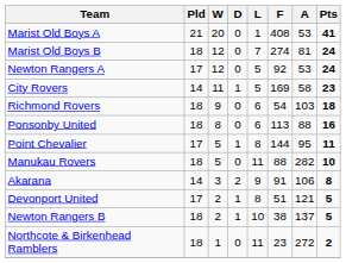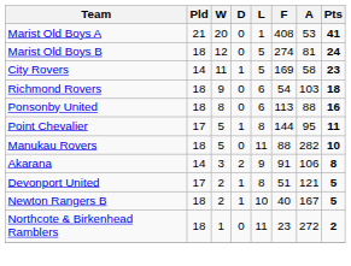 <table class="wikitable" style="text-align:center;">
 <tr>
 <th width=240>Team</th>
 <th width=20 abbr="Played">Pld</th>
 <th width=20 abbr="Won">W</th>
 <th width=20 abbr="Drawn">D</th>
 <th width=20 abbr="Lost">L</th>
 <th width=20 abbr="For">F</th>
 <th width=20 abbr="Against">A</th>
 <th width=20 abbr="Points">Pts</th>
 </tr>
 <tr>
 <td style="text-align:left;"><a href='#'>Marist Old Boys A</a></td>
 <td>21</td>
 <td>20</td>
 <td>0</td>
 <td>1</td>
 <td>408</td>
 <td>53</td>
 <td><strong>41</strong></td>
 </tr>
 <tr>
 <td style="text-align:left;"><a href='#'>Marist Old Boys B</a></td>
 <td>18</td>
 <td>12</td>
 <td>0</td>
-<td>7</td>
+<td>5</td>
 <td>274</td>
 <td>81</td>
-<td><strong>24</strong></td>
-</tr>
-<tr>
-<td style="text-align:left;"><a href='#'>Newton Rangers A</a></td>
-<td>17</td>
-<td>12</td>
-<td>0</td>
-<td>5</td>
-<td>92</td>
-<td>53</td>
 <td><strong>24</strong></td>
 </tr>
 <tr>
 <td style="text-align:left;"><a href='#'>City Rovers</a></td>
 <td>14</td>
 <td>11</td>
 <td>1</td>
 <td>5</td>
 <td>169</td>
 <td>58</td>
 <td><strong>23</strong></td>
 </tr>
 <tr>
 <td style="text-align:left;"><a href='#'>Richmond Rovers</a></td>
 <td>18</td>
 <td>9</td>
 <td>0</td>
 <td>6</td>
 <td>54</td>
 <td>103</td>
 <td><strong>18</strong></td>
 </tr>
 <tr>
 <td style="text-align:left;"><a href='#'>Ponsonby United</a></td>
 <td>18</td>
 <td>8</td>
 <td>0</td>
 <td>6</td>
 <td>113</td>
 <td>88</td>
 <td><strong>16</strong></td>
 </tr>
 <tr>
 <td style="text-align:left;"><a href='#'>Point Chevalier</a></td>
 <td>17</td>
 <td>5</td>
 <td>1</td>
 <td>8</td>
 <td>144</td>
 <td>95</td>
 <td><strong>11</strong></td>
 </tr>
 <tr>
 <td style="text-align:left;"><a href='#'>Manukau Rovers</a></td>
 <td>18</td>
 <td>5</td>
 <td>0</td>
 <td>11</td>
 <td>88</td>
 <td>282</td>
 <td><strong>10</strong></td>
 </tr>
 <tr>
 <td style="text-align:left;"><a href='#'>Akarana</a></td>
 <td>14</td>
 <td>3</td>
 <td>2</td>
 <td>9</td>
 <td>91</td>
 <td>106</td>
 <td><strong>8</strong></td>
 </tr>
 <tr>
 <td style="text-align:left;"><a href='#'>Devonport United</a></td>
 <td>17</td>
 <td>2</td>
 <td>1</td>
 <td>8</td>
 <td>51</td>
 <td>121</td>
 <td><strong>5</strong></td>
 </tr>
 <tr>
 <td style="text-align:left;"><a href='#'>Newton Rangers B</a></td>
 <td>18</td>
 <td>2</td>
 <td>1</td>
 <td>10</td>
-<td>38</td>
-<td>137</td>
+<td>40</td>
+<td>167</td>
 <td><strong>5</strong></td>
 </tr>
 <tr>
 <td style="text-align:left;"><a href='#'>Northcote & Birkenhead Ramblers</a></td>
 <td>18</td>
 <td>1</td>
 <td>0</td>
 <td>11</td>
 <td>23</td>
 <td>272</td>
 <td><strong>2</strong></td>
 </tr>
 <tr>
 </tr>
 </table>
